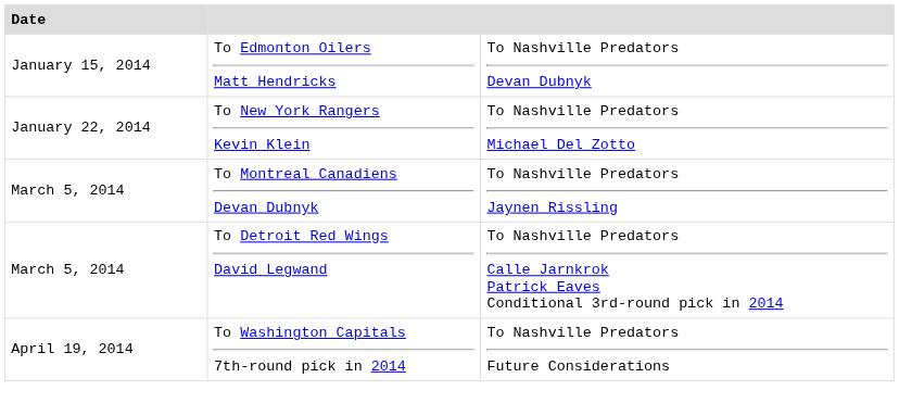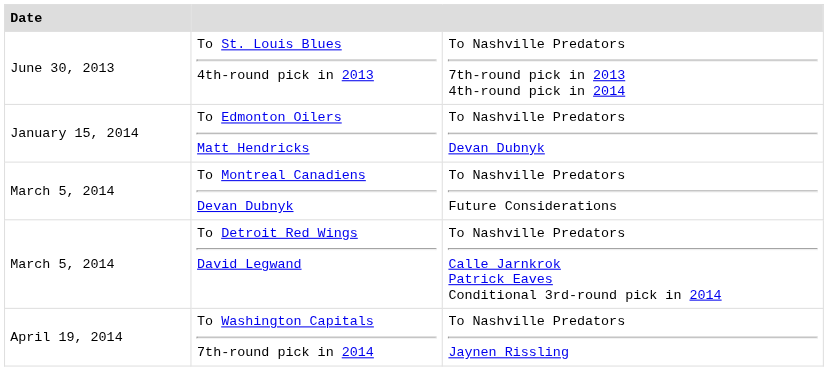 <table border=1 style="border-collapse:collapse" bordercolor="#DFDFDF" cellpadding="5" width=90%>
 <tr bgcolor="#dddddd">
 <td><strong>Date</strong></td>
 <th colspan="2"></th>
+</tr>
+<tr>
+<td>June 30, 2013</td>
+<td valign="top">To <a href='#'>St. Louis Blues</a> <hr>4th-round pick in <a href='#'>2013</a></td>
+<td valign="top">To Nashville Predators <hr>7th-round pick in <a href='#'>2013</a><br>4th-round pick in <a href='#'>2014</a></td>
 </tr>
 <tr>
 <td>January 15, 2014</td>
 <td valign="top">To <a href='#'>Edmonton Oilers</a> <hr><a href='#'>Matt Hendricks</a></td>
 <td valign="top">To Nashville Predators <hr><a href='#'>Devan Dubnyk</a></td>
 </tr>
 <tr>
-<td>January 22, 2014</td>
-<td valign="top">To <a href='#'>New York Rangers</a> <hr><a href='#'>Kevin Klein</a></td>
-<td valign="top">To Nashville Predators <hr><a href='#'>Michael Del Zotto</a></td>
-</tr>
-<tr>
 <td>March 5, 2014</td>
 <td valign="top">To <a href='#'>Montreal Canadiens</a> <hr><a href='#'>Devan Dubnyk</a></td>
-<td valign="top">To Nashville Predators <hr><a href='#'>Jaynen Rissling</a></td>
+<td valign="top">To Nashville Predators <hr>Future Considerations</td>
 </tr>
 <tr>
 <td>March 5, 2014</td>
 <td valign="top">To <a href='#'>Detroit Red Wings</a> <hr><a href='#'>David Legwand</a></td>
 <td valign="top">To Nashville Predators <hr><a href='#'>Calle Jarnkrok</a><br><a href='#'>Patrick Eaves</a><br>Conditional 3rd-round pick in <a href='#'>2014</a></td>
 </tr>
 <tr>
 <td>April 19, 2014</td>
 <td valign="top">To <a href='#'>Washington Capitals</a> <hr>7th-round pick in <a href='#'>2014</a></td>
-<td valign="top">To Nashville Predators <hr>Future Considerations</td>
+<td valign="top">To Nashville Predators <hr><a href='#'>Jaynen Rissling</a></td>
 </tr>
 </table>
